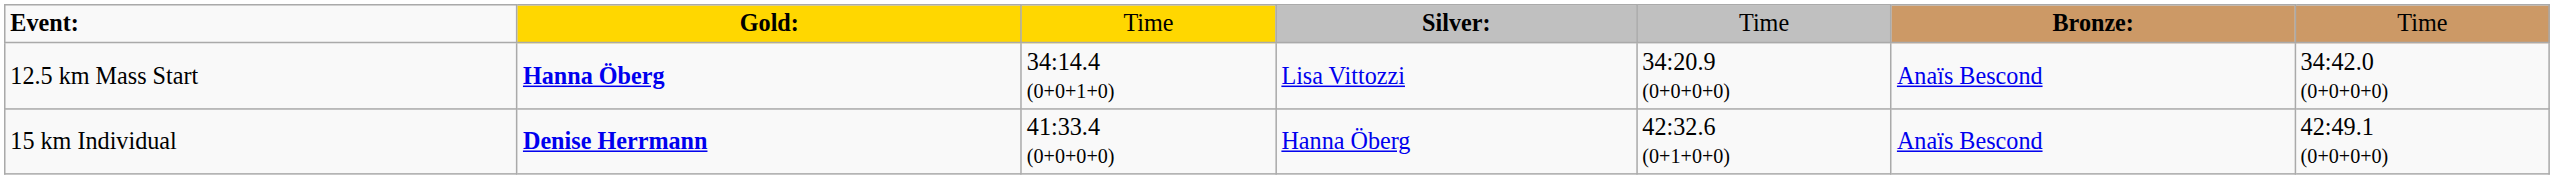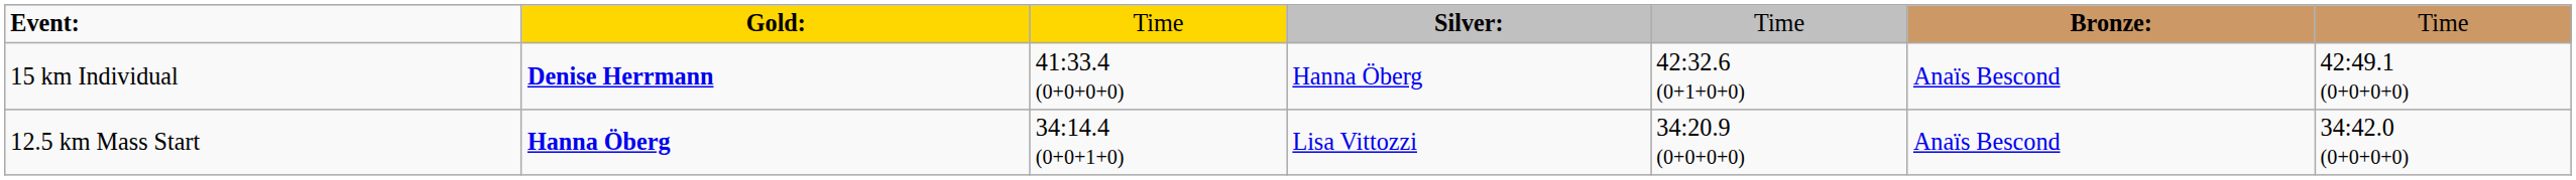 <table class="wikitable" width=85%>
 <tr>
 <td><strong>Event:</strong></td>
 <td style="text-align:center;background-color:gold;"><strong>Gold:</strong></td>
 <td style="text-align:center;background-color:gold;">Time</td>
 <td style="text-align:center;background-color:silver;"><strong>Silver:</strong></td>
 <td style="text-align:center;background-color:silver;">Time</td>
 <td style="text-align:center;background-color:#CC9966;"><strong>Bronze:</strong></td>
 <td style="text-align:center;background-color:#CC9966;">Time</td>
 </tr>
 <tr>
+<td>15 km Individual</td>
+<td><strong><a href='#'>Denise Herrmann</a></strong><br><small></small></td>
+<td>41:33.4<br><small>(0+0+0+0)</small></td>
+<td><a href='#'>Hanna Öberg</a><br><small></small></td>
+<td>42:32.6<br><small>(0+1+0+0)</small></td>
+<td><a href='#'>Anaïs Bescond</a><br><small></small></td>
+<td>42:49.1<br><small>(0+0+0+0)</small></td>
+</tr>
+<tr>
 <td>12.5 km Mass Start</td>
 <td><strong><a href='#'>Hanna Öberg</a></strong><br><small></small></td>
 <td>34:14.4<br><small>(0+0+1+0)</small></td>
 <td><a href='#'>Lisa Vittozzi</a><br><small></small></td>
 <td>34:20.9<br><small>(0+0+0+0)</small></td>
 <td><a href='#'>Anaïs Bescond</a><br><small></small></td>
 <td>34:42.0<br><small>(0+0+0+0)</small></td>
 </tr>
-<tr>
-<td>15 km Individual</td>
-<td><strong><a href='#'>Denise Herrmann</a></strong><br><small></small></td>
-<td>41:33.4<br><small>(0+0+0+0)</small></td>
-<td><a href='#'>Hanna Öberg</a><br><small></small></td>
-<td>42:32.6<br><small>(0+1+0+0)</small></td>
-<td><a href='#'>Anaïs Bescond</a><br><small></small></td>
-<td>42:49.1<br><small>(0+0+0+0)</small></td>
-</tr>
 </table>
